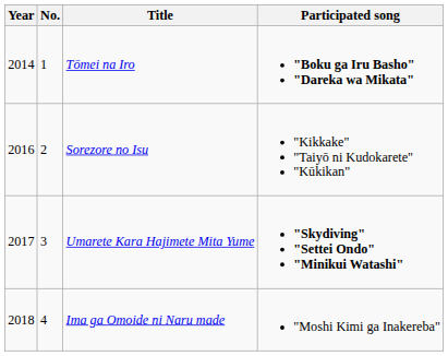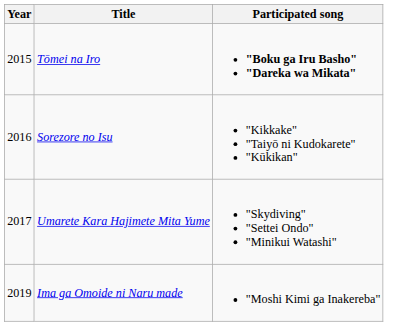 <table class="wikitable sortable">
 <tr>
 <th>Year</th>
-<th data-sort-type="number">No.</th>
 <th>Title</th>
 <th class="unsortable">Participated song</th>
 </tr>
 <tr>
-<td>2014</td>
-<td>1</td>
+<td>2015</td>
 <td><em><a href='#'>Tōmei na Iro</a></em></td>
 <td><strong><br><ul><li>"Boku ga Iru Basho"</li><li>"Dareka wa Mikata"</li></ul></strong></td>
 </tr>
 <tr>
 <td>2016</td>
-<td>2</td>
 <td><em><a href='#'>Sorezore no Isu</a></em></td>
 <td><br><ul><li>"Kikkake"</li><li>"Taiyō ni Kudokarete"</li><li>"Kūkikan"</li></ul></td>
 </tr>
 <tr>
 <td>2017</td>
-<td>3</td>
 <td><em><a href='#'>Umarete Kara Hajimete Mita Yume</a></em></td>
-<td><strong><br><ul><li>"Skydiving"</li><li>"Settei Ondo"</li><li>"Minikui Watashi"</li></ul></strong></td>
+<td><br><ul><li>"Skydiving"</li><li>"Settei Ondo"</li><li>"Minikui Watashi"</li></ul></td>
 </tr>
 <tr>
-<td>2018</td>
-<td>4</td>
+<td>2019</td>
 <td><em><a href='#'>Ima ga Omoide ni Naru made</a></em></td>
 <td><br><ul><li>"Moshi Kimi ga Inakereba" </li></ul></td>
 </tr>
 </table>
